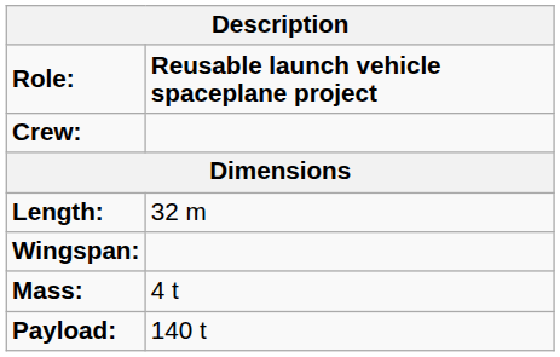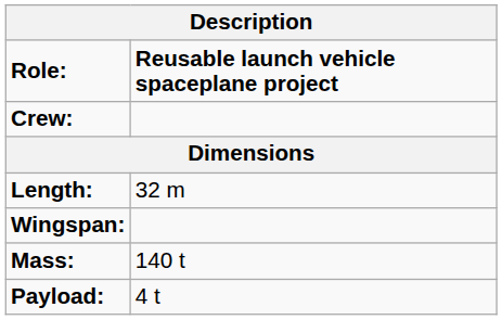 <table class="wikitable floatright" style="margin: 0.5em 0 0.5em 1em; width: 22em;">
 <tr>
 <th colspan="2">Description</th>
 </tr>
 <tr>
 <td><strong>Role:</strong></td>
 <td><strong>Reusable launch vehicle spaceplane project</strong></td>
 </tr>
 <tr>
 <td><strong>Crew: </strong></td>
 <td></td>
 </tr>
 <tr>
 <th colspan="2">Dimensions</th>
 </tr>
 <tr>
 <td><strong>Length:</strong></td>
 <td>32 m</td>
 </tr>
 <tr>
 <td><strong>Wingspan:</strong></td>
 <td></td>
 </tr>
 <tr>
 <td><strong>Mass:</strong></td>
-<td>4 t</td>
+<td>140 t</td>
 </tr>
 <tr>
 <td><strong>Payload:</strong></td>
-<td>140 t</td>
+<td>4 t</td>
 </tr>
 </table>
